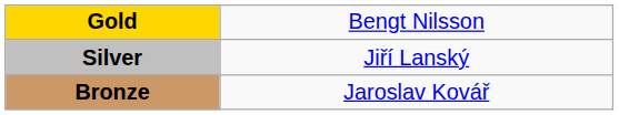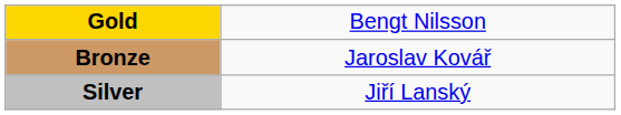 <table class="wikitable" style="text-align:center; " width="35%">
 <tr>
 <td bgcolor="gold"><strong>Gold</strong></td>
 <td><a href='#'>Bengt Nilsson</a><br>  <small><em></em></small></td>
 </tr>
 <tr>
+<td bgcolor="CC9966"><strong>Bronze</strong></td>
+<td><a href='#'>Jaroslav Kovář</a><br>  <small><em></em></small></td>
+</tr>
+<tr>
 <td bgcolor="silver"><strong>Silver</strong></td>
 <td><a href='#'>Jiří Lanský</a><br>  <small><em></em></small></td>
 </tr>
-<tr>
-<td bgcolor="CC9966"><strong>Bronze</strong></td>
-<td><a href='#'>Jaroslav Kovář</a><br>  <small><em></em></small></td>
-</tr>
 </table>
